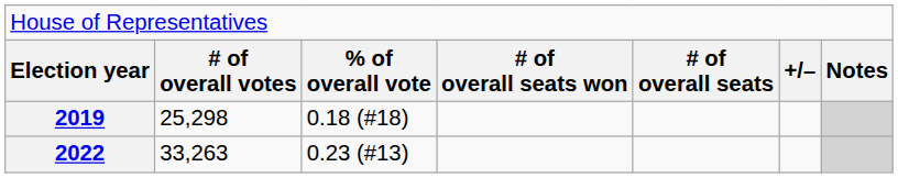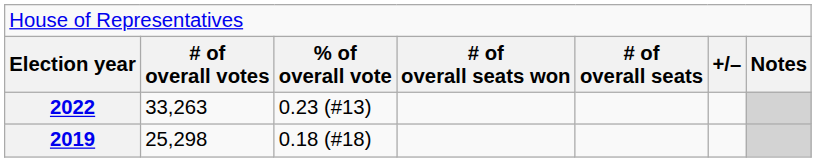 <table class=wikitable>
 <tr>
 <td colspan=7><a href='#'>House of Representatives</a></td>
 </tr>
 <tr>
 <th>Election year</th>
 <th># of<br>overall votes</th>
 <th>% of<br>overall vote</th>
 <th># of<br>overall seats won</th>
 <th># of<br>overall seats</th>
 <th>+/–</th>
 <th>Notes</th>
 </tr>
 <tr>
+<th><a href='#'>2022</a></th>
+<td>33,263</td>
+<td>0.23 (#13)</td>
+<td></td>
+<td></td>
+<td></td>
+<td style="background:lightgrey;"></td>
+</tr>
+<tr>
 <th><a href='#'>2019</a></th>
 <td>25,298</td>
 <td>0.18 (#18)</td>
 <td></td>
 <td></td>
 <td></td>
 <td style="background:lightgrey;"></td>
 </tr>
-<tr>
-<th><a href='#'>2022</a></th>
-<td>33,263</td>
-<td>0.23 (#13)</td>
-<td></td>
-<td></td>
-<td></td>
-<td style="background:lightgrey;"></td>
-</tr>
 </table>
